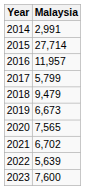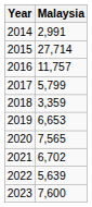 <table class="wikitable">
 <tr>
 <th>Year</th>
 <th>Malaysia</th>
 </tr>
 <tr>
 <td>2014</td>
 <td>2,991</td>
 </tr>
 <tr>
 <td>2015</td>
 <td>27,714</td>
 </tr>
 <tr>
 <td>2016</td>
-<td>11,957</td>
+<td>11,757</td>
 </tr>
 <tr>
 <td>2017</td>
 <td>5,799</td>
 </tr>
 <tr>
 <td>2018</td>
-<td>9,479</td>
+<td>3,359</td>
 </tr>
 <tr>
 <td>2019</td>
-<td>6,673</td>
+<td>6,653</td>
 </tr>
 <tr>
 <td>2020</td>
 <td>7,565</td>
 </tr>
 <tr>
 <td>2021</td>
 <td>6,702</td>
 </tr>
 <tr>
 <td>2022</td>
 <td>5,639</td>
 </tr>
 <tr>
 <td>2023</td>
 <td>7,600</td>
 </tr>
 </table>
